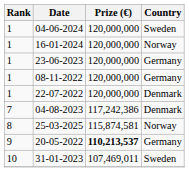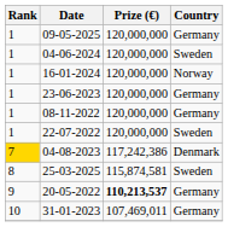 <table class="wikitable sortable">
 <tr>
 <th>Rank</th>
 <th>Date</th>
 <th>Prize (€)</th>
 <th>Country</th>
+</tr>
+<tr>
+<td>1</td>
+<td>09-05-2025</td>
+<td>120,000,000</td>
+<td> Germany</td>
 </tr>
 <tr>
 <td>1</td>
 <td>04-06-2024</td>
 <td>120,000,000</td>
 <td> Sweden</td>
 </tr>
 <tr>
 <td>1</td>
 <td>16-01-2024</td>
 <td>120,000,000</td>
 <td> Norway</td>
 </tr>
 <tr>
 <td>1</td>
 <td>23-06-2023</td>
 <td>120,000,000</td>
 <td> Germany</td>
 </tr>
 <tr>
 <td>1</td>
 <td>08-11-2022</td>
 <td>120,000,000</td>
 <td> Germany</td>
 </tr>
 <tr>
 <td>1</td>
 <td>22-07-2022</td>
 <td>120,000,000</td>
-<td> Denmark</td>
+<td> Sweden</td>
 </tr>
 <tr>
-<td>7</td>
+<td style="background: gold;">7</td>
 <td>04-08-2023</td>
 <td>117,242,386</td>
 <td> Denmark</td>
 </tr>
 <tr>
 <td>8</td>
 <td>25-03-2025</td>
 <td>115,874,581</td>
-<td> Norway</td>
+<td> Sweden</td>
 </tr>
 <tr>
 <td>9</td>
 <td>20-05-2022</td>
 <td><strong>110,213,537</strong></td>
 <td> Germany</td>
 </tr>
 <tr>
 <td>10</td>
 <td>31-01-2023</td>
 <td>107,469,011</td>
-<td> Sweden</td>
+<td> Germany</td>
 </tr>
 <tr>
 </tr>
 </table>
